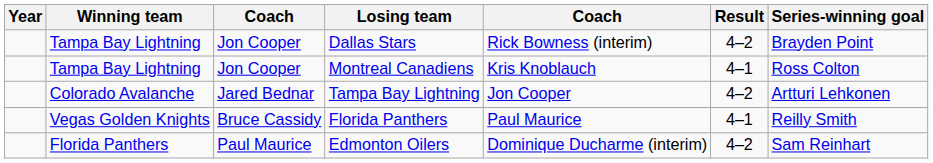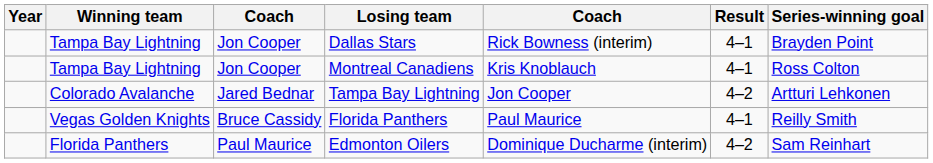 <table class="wikitable sortable">
 <tr>
 <th>Year</th>
 <th>Winning team</th>
 <th>Coach</th>
 <th>Losing team</th>
 <th>Coach</th>
 <th>Result</th>
 <th>Series-winning goal</th>
 </tr>
 <tr>
 <td style="text-align:center;"></td>
 <td><a href='#'>Tampa Bay Lightning</a> </td>
 <td><a href='#'>Jon Cooper</a></td>
 <td><a href='#'>Dallas Stars</a> </td>
 <td><a href='#'>Rick Bowness</a> (interim)</td>
-<td style="text-align:center;">4–2</td>
+<td style="text-align:center;">4–1</td>
 <td><a href='#'>Brayden Point</a> </td>
 </tr>
 <tr>
 <td style="text-align:center;"></td>
 <td><a href='#'>Tampa Bay Lightning</a> </td>
 <td><a href='#'>Jon Cooper</a></td>
 <td><a href='#'>Montreal Canadiens</a> </td>
 <td><a href='#'>Kris Knoblauch</a></td>
 <td style="text-align:center;">4–1</td>
 <td><a href='#'>Ross Colton</a> </td>
 </tr>
 <tr>
 <td style="text-align:center;"></td>
 <td><a href='#'>Colorado Avalanche</a> </td>
 <td><a href='#'>Jared Bednar</a></td>
 <td><a href='#'>Tampa Bay Lightning</a> </td>
 <td><a href='#'>Jon Cooper</a></td>
 <td style="text-align:center;">4–2</td>
 <td><a href='#'>Artturi Lehkonen</a> </td>
 </tr>
 <tr>
 <td style="text-align:center;"></td>
 <td><a href='#'>Vegas Golden Knights</a> </td>
 <td><a href='#'>Bruce Cassidy</a></td>
 <td><a href='#'>Florida Panthers</a> </td>
 <td><a href='#'>Paul Maurice</a></td>
 <td style="text-align:center;">4–1</td>
 <td><a href='#'>Reilly Smith</a> </td>
 </tr>
 <tr>
 <td style="text-align:center;"></td>
 <td><a href='#'>Florida Panthers</a> </td>
 <td><a href='#'>Paul Maurice</a></td>
 <td><a href='#'>Edmonton Oilers</a> </td>
 <td><a href='#'>Dominique Ducharme</a> (interim)</td>
 <td style="text-align:center;">4–2</td>
 <td><a href='#'>Sam Reinhart</a> </td>
 </tr>
 </table>
